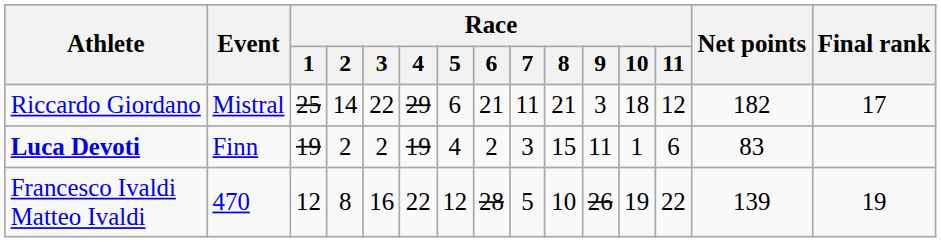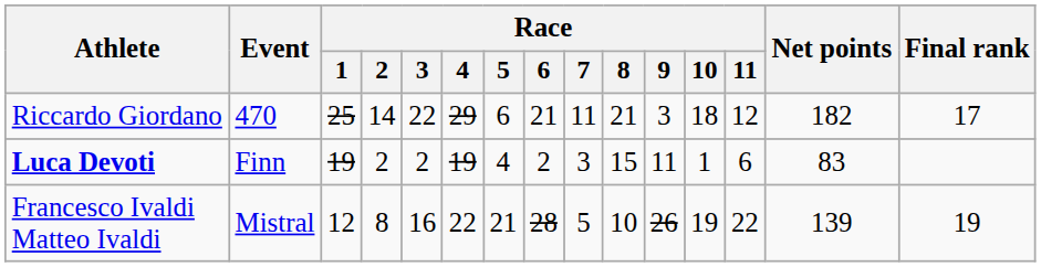 <table class="wikitable" style="font-size:90%">
 <tr>
 <th rowspan=2>Athlete</th>
 <th rowspan=2>Event</th>
 <th colspan=11>Race</th>
 <th rowspan=2>Net points</th>
 <th rowspan=2>Final rank</th>
 </tr>
 <tr style="font-size:95%">
 <th>1</th>
 <th>2</th>
 <th>3</th>
 <th>4</th>
 <th>5</th>
 <th>6</th>
 <th>7</th>
 <th>8</th>
 <th>9</th>
 <th>10</th>
 <th>11</th>
 </tr>
 <tr align=center>
 <td align=left><a href='#'>Riccardo Giordano</a></td>
-<td align=left><a href='#'>Mistral</a></td>
+<td align=left><a href='#'>470</a></td>
 <td><s>25</s></td>
 <td>14</td>
 <td>22</td>
 <td><s>29</s></td>
 <td>6</td>
 <td>21</td>
 <td>11</td>
 <td>21</td>
 <td>3</td>
 <td>18</td>
 <td>12</td>
 <td>182</td>
 <td>17</td>
 </tr>
 <tr align=center>
 <td align=left><strong><a href='#'>Luca Devoti</a></strong></td>
 <td align=left><a href='#'>Finn</a></td>
 <td><s>19</s></td>
 <td>2</td>
 <td>2</td>
 <td><s>19</s></td>
 <td>4</td>
 <td>2</td>
 <td>3</td>
 <td>15</td>
 <td>11</td>
 <td>1</td>
 <td>6</td>
 <td>83</td>
 <td></td>
 </tr>
 <tr align=center>
 <td align=left><a href='#'>Francesco Ivaldi</a><br> <a href='#'>Matteo Ivaldi</a></td>
-<td align=left><a href='#'>470</a></td>
+<td align=left><a href='#'>Mistral</a></td>
 <td>12</td>
 <td>8</td>
 <td>16</td>
 <td>22</td>
-<td>12</td>
+<td>21</td>
 <td><s>28</s></td>
 <td>5</td>
 <td>10</td>
 <td><s>26</s></td>
 <td>19</td>
 <td>22</td>
 <td>139</td>
 <td>19</td>
 </tr>
 </table>
